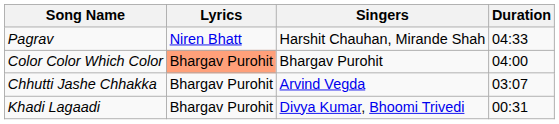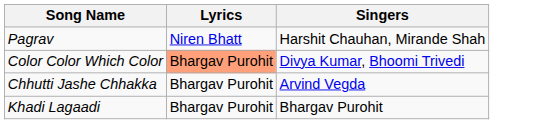 <table class="wikitable">
 <tr>
 <th>Song Name</th>
 <th>Lyrics</th>
 <th>Singers</th>
-<th>Duration</th>
 </tr>
 <tr>
 <td><em>Pagrav</em></td>
 <td><a href='#'>Niren Bhatt</a></td>
 <td>Harshit Chauhan, Mirande Shah</td>
-<td>04:33</td>
 </tr>
 <tr>
 <td><em>Color Color Which Color</em></td>
 <td style="background: lightsalmon;">Bhargav Purohit</td>
-<td>Bhargav Purohit</td>
-<td>04:00</td>
+<td><a href='#'>Divya Kumar</a>, <a href='#'>Bhoomi Trivedi</a></td>
 </tr>
 <tr>
 <td><em>Chhutti Jashe Chhakka</em></td>
 <td>Bhargav Purohit</td>
 <td><a href='#'>Arvind Vegda</a></td>
-<td>03:07</td>
 </tr>
 <tr>
 <td><em>Khadi Lagaadi</em></td>
 <td>Bhargav Purohit</td>
-<td><a href='#'>Divya Kumar</a>, <a href='#'>Bhoomi Trivedi</a></td>
-<td>00:31</td>
+<td>Bhargav Purohit</td>
 </tr>
 </table>
